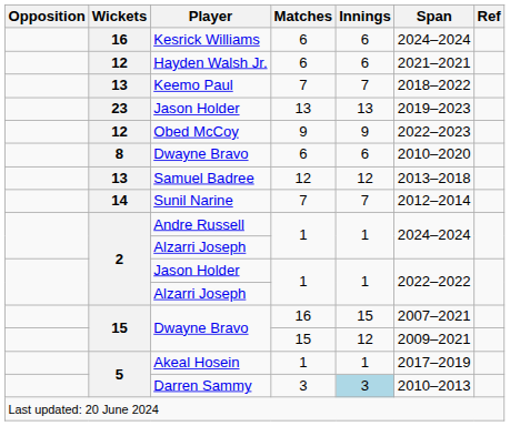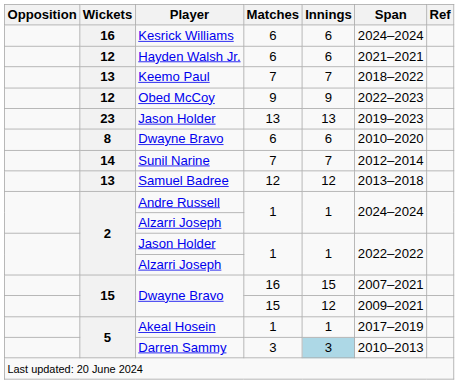 <table class="wikitable plainrowheaders sortable">
 <tr>
 <th scope="col">Opposition</th>
 <th scope="col">Wickets</th>
 <th scope="col">Player</th>
 <th scope="col">Matches</th>
 <th scope="col">Innings</th>
 <th scope="col">Span</th>
 <th scope="col">Ref</th>
 </tr>
 <tr>
 <td></td>
 <th scope=row style=text-align:center;>16</th>
 <td><a href='#'>Kesrick Williams</a></td>
 <td align=center>6</td>
 <td align=center>6</td>
 <td>2024–2024</td>
 <td></td>
 </tr>
 <tr>
 <td></td>
 <th scope=row style=text-align:center;>12</th>
 <td><a href='#'>Hayden Walsh Jr.</a></td>
 <td align=center>6</td>
 <td align=center>6</td>
 <td>2021–2021</td>
 <td></td>
 </tr>
 <tr>
 <td></td>
 <th scope=row style=text-align:center;>13</th>
 <td><a href='#'>Keemo Paul</a></td>
 <td align=center>7</td>
 <td align=center>7</td>
 <td>2018–2022</td>
 <td></td>
 </tr>
 <tr>
 <td></td>
+<th scope=row style=text-align:center;>12</th>
+<td><a href='#'>Obed McCoy</a></td>
+<td align=center>9</td>
+<td align=center>9</td>
+<td>2022–2023</td>
+<td></td>
+</tr>
+<tr>
+<td></td>
 <th scope=row style=text-align:center;>23</th>
 <td><a href='#'>Jason Holder</a></td>
 <td align=center>13</td>
 <td align=center>13</td>
 <td>2019–2023</td>
-<td></td>
-</tr>
-<tr>
-<td></td>
-<th scope=row style=text-align:center;>12</th>
-<td><a href='#'>Obed McCoy</a></td>
-<td align=center>9</td>
-<td align=center>9</td>
-<td>2022–2023</td>
 <td></td>
 </tr>
 <tr>
 <td></td>
 <th scope=row style=text-align:center;>8</th>
 <td><a href='#'>Dwayne Bravo</a></td>
 <td align=center>6</td>
 <td align=center>6</td>
 <td>2010–2020</td>
 <td></td>
 </tr>
 <tr>
 <td></td>
+<th scope=row style=text-align:center;>14</th>
+<td><a href='#'>Sunil Narine</a></td>
+<td align=center>7</td>
+<td align=center>7</td>
+<td>2012–2014</td>
+<td></td>
+</tr>
+<tr>
+<td></td>
 <th scope=row style=text-align:center;>13</th>
 <td><a href='#'>Samuel Badree</a></td>
 <td align=center>12</td>
 <td align=center>12</td>
 <td>2013–2018</td>
-<td></td>
-</tr>
-<tr>
-<td></td>
-<th scope=row style=text-align:center;>14</th>
-<td><a href='#'>Sunil Narine</a></td>
-<td align=center>7</td>
-<td align=center>7</td>
-<td>2012–2014</td>
 <td></td>
 </tr>
 <tr>
 <td rowspan=2></td>
 <th scope=row style=text-align:center; rowspan=4>2</th>
 <td><a href='#'>Andre Russell</a></td>
 <td align=center rowspan=2>1</td>
 <td align=center rowspan=2>1</td>
 <td rowspan=2>2024–2024</td>
 <td rowspan=2></td>
 </tr>
 <tr>
 <td><a href='#'>Alzarri Joseph</a></td>
 </tr>
 <tr>
 <td rowspan=2></td>
 <td><a href='#'>Jason Holder</a></td>
 <td align=center rowspan=2>1</td>
 <td align=center rowspan=2>1</td>
 <td rowspan=2>2022–2022</td>
 <td rowspan=2></td>
 </tr>
 <tr>
 <td><a href='#'>Alzarri Joseph</a></td>
 </tr>
 <tr>
 <td></td>
 <th scope=row style=text-align:center; rowspan=2>15</th>
 <td rowspan=2><a href='#'>Dwayne Bravo</a></td>
 <td align=center>16</td>
 <td align=center>15</td>
 <td>2007–2021</td>
 <td></td>
 </tr>
 <tr>
 <td></td>
 <td align=center>15</td>
 <td align=center>12</td>
 <td>2009–2021</td>
 <td></td>
 </tr>
 <tr>
 <td></td>
 <th scope=row style=text-align:center; rowspan=2>5</th>
 <td><a href='#'>Akeal Hosein</a></td>
 <td align=center>1</td>
 <td align=center>1</td>
 <td>2017–2019</td>
 <td></td>
 </tr>
 <tr>
 <td></td>
 <td><a href='#'>Darren Sammy</a></td>
 <td align=center>3</td>
 <td align=center style="background: lightblue;">3</td>
 <td>2010–2013</td>
 <td></td>
 </tr>
 <tr>
 <td colspan=7><small>Last updated: 20 June 2024</small></td>
 </tr>
 </table>
